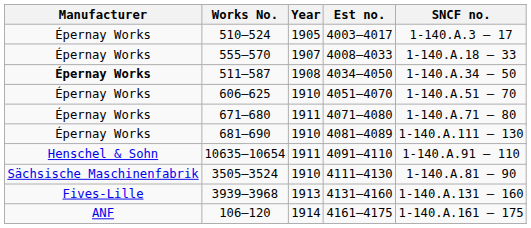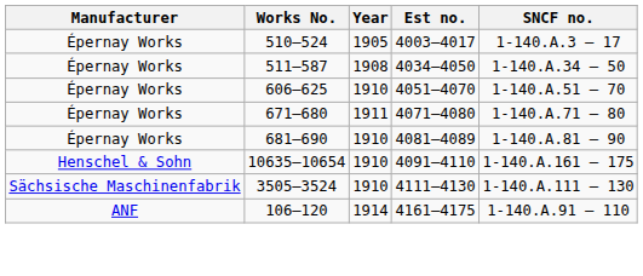 <table class="wikitable collapsible collapsed" style=text-align:center>
 <tr>
 <th>Manufacturer</th>
 <th>Works No.</th>
 <th>Year</th>
 <th>Est no.</th>
 <th>SNCF no.</th>
 </tr>
 <tr>
 <td>Épernay Works</td>
 <td>510–524</td>
 <td>1905</td>
 <td>4003–4017</td>
 <td>1-140.A.3 – 17</td>
 </tr>
 <tr>
 <td>Épernay Works</td>
-<td>555–570</td>
-<td>1907</td>
-<td>4008–4033</td>
-<td>1-140.A.18 – 33</td>
-</tr>
-<tr>
-<td><strong>Épernay Works</strong></td>
 <td>511–587</td>
 <td>1908</td>
 <td>4034–4050</td>
 <td>1-140.A.34 – 50</td>
 </tr>
 <tr>
 <td>Épernay Works</td>
 <td>606–625</td>
 <td>1910</td>
 <td>4051–4070</td>
 <td>1-140.A.51 – 70</td>
 </tr>
 <tr>
 <td>Épernay Works</td>
 <td>671–680</td>
 <td>1911</td>
 <td>4071–4080</td>
 <td>1-140.A.71 – 80</td>
 </tr>
 <tr>
 <td>Épernay Works</td>
 <td>681–690</td>
 <td>1910</td>
 <td>4081–4089</td>
-<td>1-140.A.111 – 130</td>
+<td>1-140.A.81 – 90</td>
 </tr>
 <tr>
 <td><a href='#'>Henschel & Sohn</a></td>
 <td>10635–10654</td>
-<td>1911</td>
+<td>1910</td>
 <td>4091–4110</td>
-<td>1-140.A.91 – 110</td>
+<td>1-140.A.161 – 175</td>
 </tr>
 <tr>
 <td><a href='#'>Sächsische Maschinenfabrik</a></td>
 <td>3505–3524</td>
 <td>1910</td>
 <td>4111–4130</td>
-<td>1-140.A.81 – 90</td>
-</tr>
-<tr>
-<td><a href='#'>Fives-Lille</a></td>
-<td>3939–3968</td>
-<td>1913</td>
-<td>4131–4160</td>
-<td>1-140.A.131 – 160</td>
+<td>1-140.A.111 – 130</td>
 </tr>
 <tr>
 <td><a href='#'>ANF</a></td>
 <td>106–120</td>
 <td>1914</td>
 <td>4161–4175</td>
-<td>1-140.A.161 – 175</td>
+<td>1-140.A.91 – 110</td>
 </tr>
 </table>
